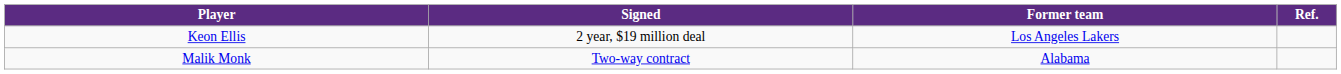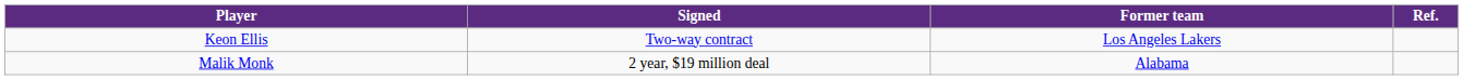 <table class="wikitable sortable sortable" style="text-align: center">
 <tr>
 <th style="background:#5b2b82; color:white" width="10%">Player</th>
 <th style="background:#5b2b82; color:white" width="10%">Signed</th>
 <th style="background:#5b2b82; color:white" width="10%">Former team</th>
 <th style="background:#5b2b82; color:white" width="1%" class="unsortable">Ref.</th>
 </tr>
 <tr>
 <td><a href='#'>Keon Ellis</a></td>
-<td>2 year, $19 million deal</td>
+<td><a href='#'>Two-way contract</a></td>
 <td><a href='#'>Los Angeles Lakers</a></td>
 <td></td>
 </tr>
 <tr>
 <td><a href='#'>Malik Monk</a></td>
-<td><a href='#'>Two-way contract</a></td>
+<td>2 year, $19 million deal</td>
 <td><a href='#'>Alabama</a></td>
 <td></td>
 </tr>
 </table>
